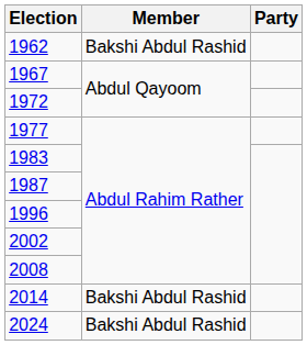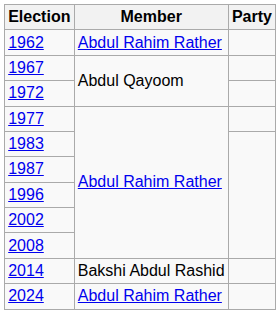 <table class="wikitable sortable">
 <tr>
 <th>Election</th>
 <th>Member</th>
 <th colspan=2>Party</th>
 </tr>
 <tr>
 <td><a href='#'>1962</a></td>
-<td>Bakshi Abdul Rashid</td>
+<td><a href='#'>Abdul Rahim Rather</a></td>
 <td></td>
 </tr>
 <tr>
 <td><a href='#'>1967</a></td>
 <td rowspan=2>Abdul Qayoom</td>
 <td></td>
 </tr>
 <tr>
 <td><a href='#'>1972</a></td>
 </tr>
 <tr>
 <td><a href='#'>1977</a></td>
 <td rowspan=6><a href='#'>Abdul Rahim Rather</a></td>
 <td></td>
 </tr>
 <tr>
 <td><a href='#'>1983</a></td>
 </tr>
 <tr>
 <td><a href='#'>1987</a></td>
 </tr>
 <tr>
 <td><a href='#'>1996</a></td>
 </tr>
 <tr>
 <td><a href='#'>2002</a></td>
 </tr>
 <tr>
 <td><a href='#'>2008</a></td>
 </tr>
 <tr>
 <td><a href='#'>2014</a></td>
 <td>Bakshi Abdul Rashid</td>
 <td></td>
 </tr>
 <tr>
 <td><a href='#'>2024</a></td>
-<td>Bakshi Abdul Rashid</td>
+<td><a href='#'>Abdul Rahim Rather</a></td>
 <td></td>
 </tr>
 </table>
